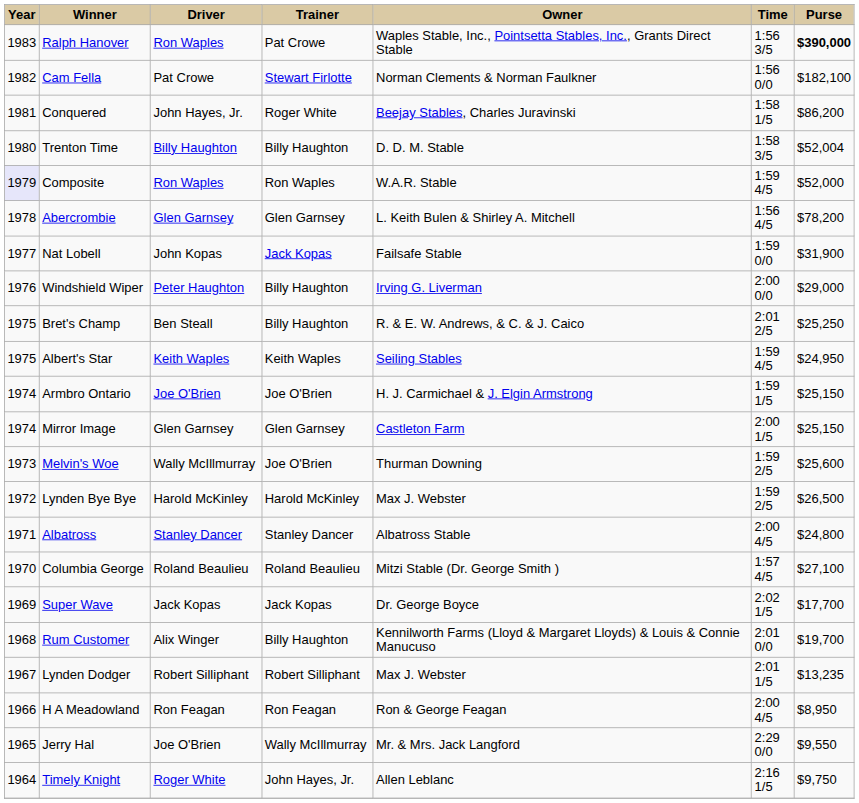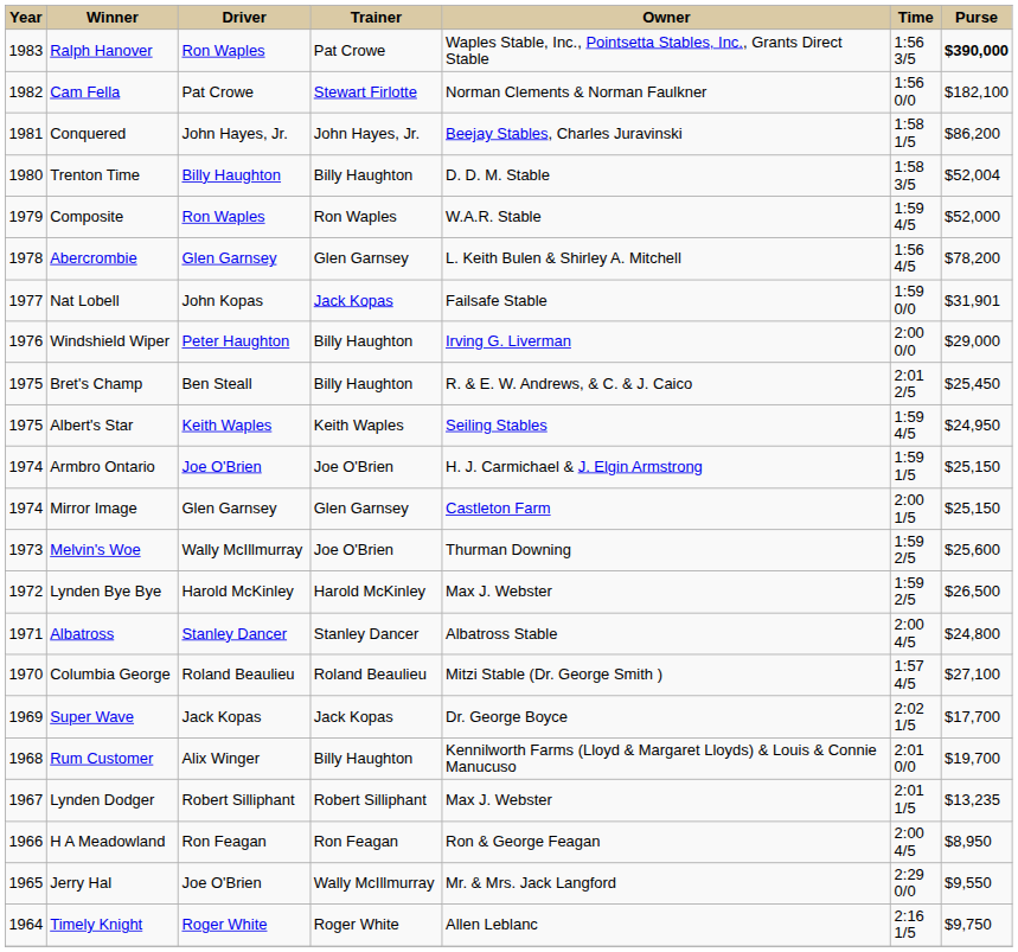 <table class="wikitable sortable">
 <tr>
 <th style="background-color:#DACAA5; width:30px">Year<br></th>
 <th style="background-color:#DACAA5; width:130px">Winner<br></th>
 <th style="background-color:#DACAA5; width:130px">Driver<br></th>
 <th style="background-color:#DACAA5; width:130px">Trainer<br></th>
 <th style="background-color:#DACAA5; width:460px">Owner<br></th>
 <th style="background-color:#DACAA5; width:45px">Time <br></th>
 <th style="background-color:#DACAA5; width:45px">Purse<br></th>
 </tr>
 <tr>
 <td>1983</td>
 <td><a href='#'>Ralph Hanover</a></td>
 <td><a href='#'>Ron Waples</a></td>
 <td>Pat Crowe</td>
 <td>Waples Stable, Inc., <a href='#'>Pointsetta Stables, Inc.</a>, Grants Direct Stable</td>
 <td>1:56 3/5</td>
 <td><strong>$390,000</strong></td>
 </tr>
 <tr>
 <td>1982</td>
 <td><a href='#'>Cam Fella</a></td>
 <td>Pat Crowe</td>
 <td><a href='#'>Stewart Firlotte</a></td>
 <td>Norman Clements & Norman Faulkner</td>
 <td>1:56 0/0</td>
 <td>$182,100</td>
 </tr>
 <tr>
 <td>1981</td>
 <td>Conquered</td>
 <td>John Hayes, Jr.</td>
-<td>Roger White</td>
+<td>John Hayes, Jr.</td>
 <td><a href='#'>Beejay Stables</a>, Charles Juravinski</td>
 <td>1:58 1/5</td>
 <td>$86,200</td>
 </tr>
 <tr>
 <td>1980</td>
 <td>Trenton Time</td>
 <td><a href='#'>Billy Haughton</a></td>
 <td>Billy Haughton</td>
 <td>D. D. M. Stable</td>
 <td>1:58 3/5</td>
 <td>$52,004</td>
 </tr>
 <tr>
-<td style="background: lavender;">1979</td>
+<td>1979</td>
 <td>Composite</td>
 <td><a href='#'>Ron Waples</a></td>
 <td>Ron Waples</td>
 <td>W.A.R. Stable</td>
 <td>1:59 4/5</td>
 <td>$52,000</td>
 </tr>
 <tr>
 <td>1978</td>
 <td><a href='#'>Abercrombie</a></td>
 <td><a href='#'>Glen Garnsey</a></td>
 <td>Glen Garnsey</td>
 <td>L. Keith Bulen & Shirley A. Mitchell</td>
 <td>1:56 4/5</td>
 <td>$78,200</td>
 </tr>
 <tr>
 <td>1977</td>
 <td>Nat Lobell</td>
 <td>John Kopas</td>
 <td><a href='#'>Jack Kopas</a></td>
 <td>Failsafe Stable</td>
 <td>1:59 0/0</td>
-<td>$31,900</td>
+<td>$31,901</td>
 </tr>
 <tr>
 <td>1976</td>
 <td>Windshield Wiper</td>
 <td><a href='#'>Peter Haughton</a></td>
 <td>Billy Haughton</td>
 <td><a href='#'>Irving G. Liverman</a></td>
 <td>2:00 0/0</td>
 <td>$29,000</td>
 </tr>
 <tr>
 <td>1975</td>
 <td>Bret's Champ</td>
 <td>Ben Steall</td>
 <td>Billy Haughton</td>
 <td>R. & E. W. Andrews, & C. & J. Caico</td>
 <td>2:01 2/5</td>
-<td>$25,250</td>
+<td>$25,450</td>
 </tr>
 <tr>
 <td>1975</td>
 <td>Albert's Star</td>
 <td><a href='#'>Keith Waples</a></td>
 <td>Keith Waples</td>
 <td><a href='#'>Seiling Stables</a></td>
 <td>1:59 4/5</td>
 <td>$24,950</td>
 </tr>
 <tr>
 <td>1974</td>
 <td>Armbro Ontario</td>
 <td><a href='#'>Joe O'Brien</a></td>
 <td>Joe O'Brien</td>
 <td>H. J. Carmichael & <a href='#'>J. Elgin Armstrong</a></td>
 <td>1:59 1/5</td>
 <td>$25,150</td>
 </tr>
 <tr>
 <td>1974</td>
 <td>Mirror Image</td>
 <td>Glen Garnsey</td>
 <td>Glen Garnsey</td>
 <td><a href='#'>Castleton Farm</a></td>
 <td>2:00 1/5</td>
 <td>$25,150</td>
 </tr>
 <tr>
 <td>1973</td>
 <td><a href='#'>Melvin's Woe</a></td>
 <td>Wally McIllmurray</td>
 <td>Joe O'Brien</td>
 <td>Thurman Downing</td>
 <td>1:59 2/5</td>
 <td>$25,600</td>
 </tr>
 <tr>
 <td>1972</td>
 <td>Lynden Bye Bye</td>
 <td>Harold McKinley</td>
 <td>Harold McKinley</td>
 <td>Max J. Webster</td>
 <td>1:59 2/5</td>
 <td>$26,500</td>
 </tr>
 <tr>
 <td>1971</td>
 <td><a href='#'>Albatross</a></td>
 <td><a href='#'>Stanley Dancer</a></td>
 <td>Stanley Dancer</td>
 <td>Albatross Stable</td>
 <td>2:00 4/5</td>
 <td>$24,800</td>
 </tr>
 <tr>
 <td>1970</td>
 <td>Columbia George</td>
 <td>Roland Beaulieu</td>
 <td>Roland Beaulieu</td>
 <td>Mitzi Stable (Dr. George Smith )</td>
 <td>1:57 4/5</td>
 <td>$27,100</td>
 </tr>
 <tr>
 <td>1969</td>
 <td><a href='#'>Super Wave</a></td>
 <td>Jack Kopas</td>
 <td>Jack Kopas</td>
 <td>Dr. George Boyce</td>
 <td>2:02 1/5</td>
 <td>$17,700</td>
 </tr>
 <tr>
 <td>1968</td>
 <td><a href='#'>Rum Customer</a></td>
 <td>Alix Winger</td>
 <td>Billy Haughton</td>
 <td>Kennilworth Farms (Lloyd & Margaret Lloyds) & Louis & Connie Manucuso</td>
 <td>2:01 0/0</td>
 <td>$19,700</td>
 </tr>
 <tr>
 <td>1967</td>
 <td>Lynden Dodger</td>
 <td>Robert Silliphant</td>
 <td>Robert Silliphant</td>
 <td>Max J. Webster</td>
 <td>2:01 1/5</td>
 <td>$13,235</td>
 </tr>
 <tr>
 <td>1966</td>
 <td>H A Meadowland</td>
 <td>Ron Feagan</td>
 <td>Ron Feagan</td>
 <td>Ron & George Feagan</td>
 <td>2:00 4/5</td>
 <td>$8,950</td>
 </tr>
 <tr>
 <td>1965</td>
 <td>Jerry Hal</td>
 <td>Joe O'Brien</td>
 <td>Wally McIllmurray</td>
 <td>Mr. & Mrs. Jack Langford</td>
 <td>2:29 0/0</td>
 <td>$9,550</td>
 </tr>
 <tr>
 <td>1964</td>
 <td><a href='#'>Timely Knight</a></td>
 <td><a href='#'>Roger White</a></td>
-<td>John Hayes, Jr.</td>
+<td>Roger White</td>
 <td>Allen Leblanc</td>
 <td>2:16 1/5</td>
 <td>$9,750</td>
 </tr>
 <tr>
 </tr>
 </table>
